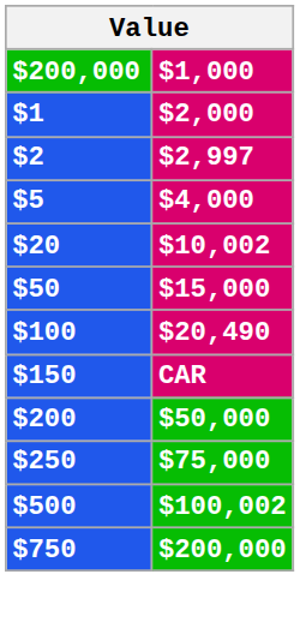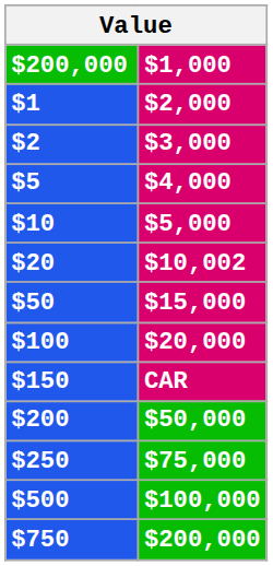 <table class="wikitable"  style=color:#fff;">
 <tr>
 <th colspan="2" style="color:#000;"><strong>Value</strong></th>
 </tr>
 <tr>
 <td bgcolor=#06BD03 width=65px><strong><span>$200,000</span></strong></td>
 <td style="background:#d9006d;"><strong>$1,000</strong></td>
 </tr>
 <tr>
 <td style="background:#2058eb;"><strong>$1</strong></td>
 <td style="background:#d9006d;"><strong>$2,000</strong></td>
 </tr>
 <tr>
 <td style="background:#2058eb;"><strong>$2</strong></td>
-<td style="background:#d9006d;"><strong>$2,997</strong></td>
+<td style="background:#d9006d;"><strong>$3,000</strong></td>
 </tr>
 <tr>
 <td style="background:#2058eb;"><strong>$5</strong></td>
 <td style="background:#d9006d;"><strong>$4,000</strong></td>
+</tr>
+<tr>
+<td style="background:#2058eb;"><strong>$10</strong></td>
+<td style="background:#d9006d;"><strong>$5,000</strong></td>
 </tr>
 <tr>
 <td style="background:#2058eb;"><strong>$20</strong></td>
 <td style="background:#d9006d;"><strong>$10,002</strong></td>
 </tr>
 <tr>
 <td style="background:#2058eb;"><strong>$50</strong></td>
 <td style="background:#d9006d;"><strong>$15,000</strong></td>
 </tr>
 <tr>
 <td style="background:#2058eb;"><strong>$100</strong></td>
-<td style="background:#d9006d;"><strong>$20,490</strong></td>
+<td style="background:#d9006d;"><strong>$20,000</strong></td>
 </tr>
 <tr>
 <td style="background:#2058eb;"><strong>$150</strong></td>
 <td style="background:#d9006d;"><strong>CAR</strong></td>
 </tr>
 <tr>
 <td style="background:#2058eb;"><strong>$200</strong></td>
 <td style="background:#06bd03;"><strong>$50,000</strong></td>
 </tr>
 <tr>
 <td style="background:#2058eb;"><strong>$250</strong></td>
 <td style="background:#06bd03;"><strong>$75,000</strong></td>
 </tr>
 <tr>
 <td style="background:#2058eb;"><strong>$500</strong></td>
-<td style="background:#06bd03;"><strong>$100,002</strong></td>
+<td style="background:#06bd03;"><strong>$100,000</strong></td>
 </tr>
 <tr>
 <td style="background:#2058eb;"><strong>$750</strong></td>
 <td style="background:#06bd03;"><strong>$200,000</strong></td>
 </tr>
 </table>
